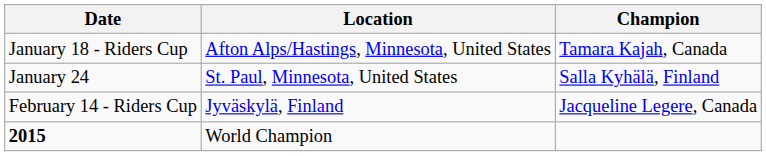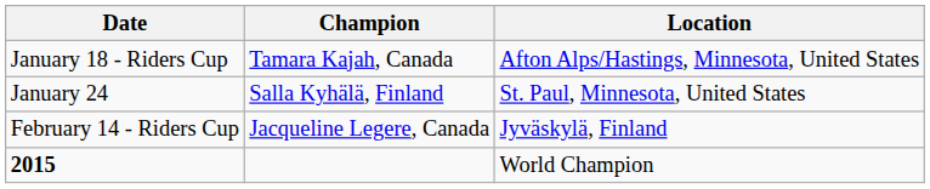 <table class="wikitable">
 <tr>
 <th>Date</th>
+<th>Champion</th>
 <th>Location</th>
-<th>Champion</th>
 </tr>
 <tr>
 <td>January 18 - Riders Cup</td>
+<td><a href='#'>Tamara Kajah</a>, Canada</td>
 <td><a href='#'>Afton Alps/Hastings</a>, <a href='#'>Minnesota</a>, United States</td>
-<td><a href='#'>Tamara Kajah</a>, Canada</td>
 </tr>
 <tr>
 <td>January 24</td>
+<td><a href='#'>Salla Kyhälä</a>, <a href='#'>Finland</a></td>
 <td><a href='#'>St. Paul</a>, <a href='#'>Minnesota</a>, United States</td>
-<td><a href='#'>Salla Kyhälä</a>, <a href='#'>Finland</a></td>
 </tr>
 <tr>
 <td>February 14 - Riders Cup</td>
+<td><a href='#'>Jacqueline Legere</a>, Canada</td>
 <td><a href='#'>Jyväskylä</a>, <a href='#'>Finland</a></td>
-<td><a href='#'>Jacqueline Legere</a>, Canada</td>
 </tr>
 <tr>
 <td><strong>2015</strong></td>
+<td></td>
 <td>World Champion</td>
-<td></td>
 </tr>
 </table>
